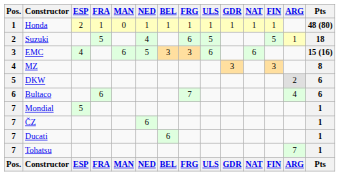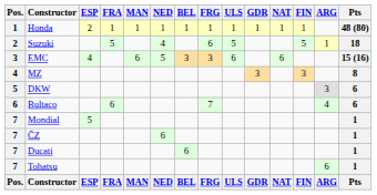 <table class="wikitable" style="font-size: 85%; text-align:center">
 <tr>
 <th>Pos.</th>
 <th>Constructor</th>
 <th><a href='#'>ESP</a><br></th>
 <th><a href='#'>FRA</a><br></th>
 <th><a href='#'>MAN</a><br></th>
 <th><a href='#'>NED</a><br></th>
 <th><a href='#'>BEL</a><br></th>
 <th><a href='#'>FRG</a><br></th>
 <th><a href='#'>ULS</a><br></th>
 <th><a href='#'>GDR</a><br></th>
 <th><a href='#'>NAT</a><br></th>
 <th><a href='#'>FIN</a><br></th>
 <th><a href='#'>ARG</a><br></th>
 <th>Pts</th>
 </tr>
 <tr>
 <th>1</th>
 <td align="left"> <a href='#'>Honda</a></td>
 <td style="background:#ffffbf;">2</td>
 <td style="background:#ffffbf;">1</td>
-<td style="background:#ffffbf;">0</td>
+<td style="background:#ffffbf;">1</td>
 <td style="background:#ffffbf;">1</td>
 <td style="background:#ffffbf;">1</td>
 <td style="background:#ffffbf;">1</td>
 <td style="background:#ffffbf;">1</td>
 <td style="background:#ffffbf;">1</td>
 <td style="background:#ffffbf;">1</td>
 <td style="background:#ffffbf;">1</td>
 <td></td>
 <th>48 (80)</th>
 </tr>
 <tr>
 <th>2</th>
 <td align="left"> <a href='#'>Suzuki</a></td>
 <td></td>
 <td style="background:#dfffdf;">5</td>
 <td></td>
 <td style="background:#dfffdf;">4</td>
 <td></td>
 <td style="background:#dfffdf;">6</td>
 <td style="background:#dfffdf;">5</td>
 <td></td>
 <td></td>
 <td style="background:#dfffdf;">5</td>
 <td style="background:#ffffbf;">1</td>
 <th>18</th>
 </tr>
 <tr>
 <th>3</th>
 <td align="left"> <a href='#'>EMC</a></td>
 <td style="background:#dfffdf;">4</td>
 <td></td>
 <td style="background:#dfffdf;">6</td>
 <td style="background:#dfffdf;">5</td>
 <td style="background:#ffdf9f;">3</td>
 <td style="background:#ffdf9f;">3</td>
 <td style="background:#dfffdf;">6</td>
 <td></td>
 <td style="background:#dfffdf;">6</td>
 <td></td>
 <td></td>
 <th>15 (16)</th>
 </tr>
 <tr>
 <th>4</th>
 <td align="left"> <a href='#'>MZ</a></td>
 <td></td>
 <td></td>
 <td></td>
 <td></td>
 <td></td>
 <td></td>
 <td></td>
 <td style="background:#ffdf9f;">3</td>
 <td></td>
 <td style="background:#ffdf9f;">3</td>
 <td></td>
 <th>8</th>
 </tr>
 <tr>
 <th>5</th>
 <td align="left"> <a href='#'>DKW</a></td>
 <td></td>
 <td></td>
 <td></td>
 <td></td>
 <td></td>
 <td></td>
 <td></td>
 <td></td>
 <td></td>
 <td></td>
-<td style="background:#dfdfdf;">2</td>
+<td style="background:#dfdfdf;">3</td>
 <th>6</th>
 </tr>
 <tr>
 <th>6</th>
 <td align="left"> <a href='#'>Bultaco</a></td>
 <td></td>
 <td style="background:#dfffdf;">6</td>
 <td></td>
 <td></td>
 <td></td>
 <td style="background:#dfffdf;">7</td>
 <td></td>
 <td></td>
 <td></td>
 <td></td>
 <td style="background:#dfffdf;">4</td>
 <th>6</th>
 </tr>
 <tr>
 <th>7</th>
 <td align="left"> <a href='#'>Mondial</a></td>
 <td style="background:#dfffdf;">5</td>
 <td></td>
 <td></td>
 <td></td>
 <td></td>
 <td></td>
 <td></td>
 <td></td>
 <td></td>
 <td></td>
 <td></td>
 <th>1</th>
 </tr>
 <tr>
 <th>7</th>
 <td align="left"> <a href='#'>ČZ</a></td>
 <td></td>
 <td></td>
 <td></td>
 <td style="background:#dfffdf;">6</td>
 <td></td>
 <td></td>
 <td></td>
 <td></td>
 <td></td>
 <td></td>
 <td></td>
 <th>1</th>
 </tr>
 <tr>
 <th>7</th>
 <td align="left"> <a href='#'>Ducati</a></td>
 <td></td>
 <td></td>
 <td></td>
 <td></td>
 <td style="background:#dfffdf;">6</td>
 <td></td>
 <td></td>
 <td></td>
 <td></td>
 <td></td>
 <td></td>
 <th>1</th>
 </tr>
 <tr>
 <th>7</th>
 <td align="left"> <a href='#'>Tohatsu</a></td>
 <td></td>
 <td></td>
 <td></td>
 <td></td>
 <td></td>
 <td></td>
 <td></td>
 <td></td>
 <td></td>
 <td></td>
-<td style="background:#dfffdf;">7</td>
+<td style="background:#dfffdf;">6</td>
 <th>1</th>
 </tr>
 <tr>
 <th>Pos.</th>
 <th>Constructor</th>
 <th><a href='#'>ESP</a><br></th>
 <th><a href='#'>FRA</a><br></th>
 <th><a href='#'>MAN</a><br></th>
 <th><a href='#'>NED</a><br></th>
 <th><a href='#'>BEL</a><br></th>
 <th><a href='#'>FRG</a><br></th>
 <th><a href='#'>ULS</a><br></th>
 <th><a href='#'>GDR</a><br></th>
 <th><a href='#'>NAT</a><br></th>
 <th><a href='#'>FIN</a><br></th>
 <th><a href='#'>ARG</a><br></th>
 <th>Pts</th>
 </tr>
 </table>
